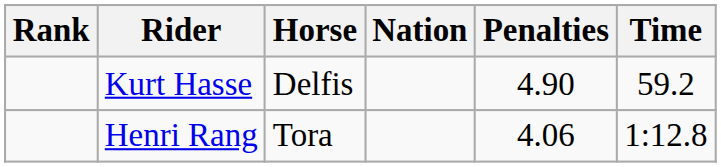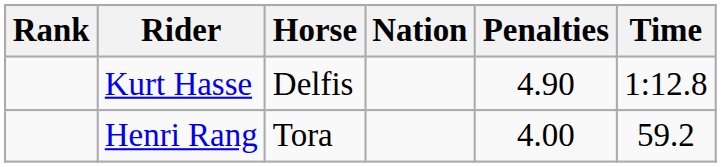 <table class="wikitable sortable" style="text-align:center">
 <tr>
 <th>Rank</th>
 <th>Rider</th>
 <th>Horse</th>
 <th>Nation</th>
 <th>Penalties</th>
 <th>Time</th>
 </tr>
 <tr>
 <td></td>
 <td align=left><a href='#'>Kurt Hasse</a></td>
 <td align=left>Delfis</td>
 <td align=left></td>
 <td>4.90</td>
-<td>59.2</td>
+<td data-sort-value=72.8>1:12.8</td>
 </tr>
 <tr>
 <td></td>
 <td align=left><a href='#'>Henri Rang</a></td>
 <td align=left>Tora</td>
 <td align=left></td>
-<td>4.06</td>
-<td data-sort-value=72.8>1:12.8</td>
+<td>4.00</td>
+<td>59.2</td>
 </tr>
 </table>
